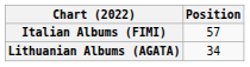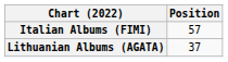 <table class="wikitable sortable plainrowheaders" style="text-align:center">
 <tr>
 <th scope="col">Chart (2022)</th>
 <th scope="col">Position</th>
 </tr>
 <tr>
 <th scope="row">Italian Albums (FIMI)</th>
 <td>57</td>
 </tr>
 <tr>
 <th scope="row">Lithuanian Albums (AGATA)</th>
-<td>34</td>
+<td>37</td>
 </tr>
 </table>
